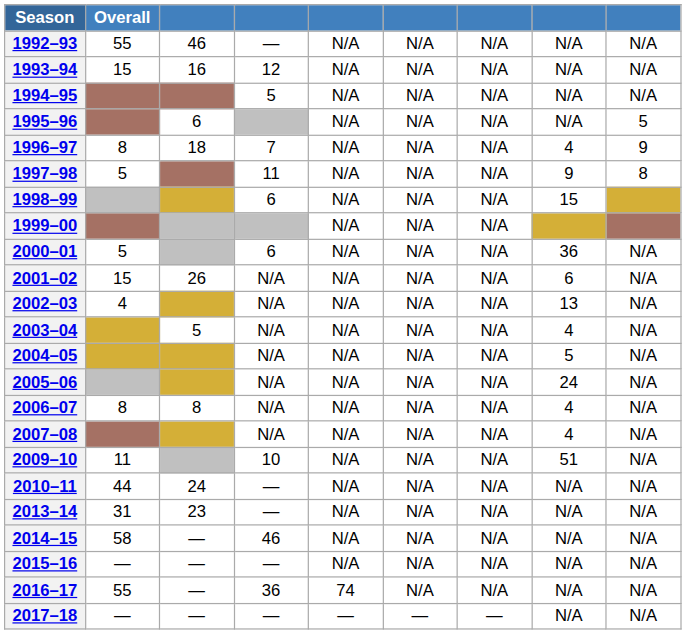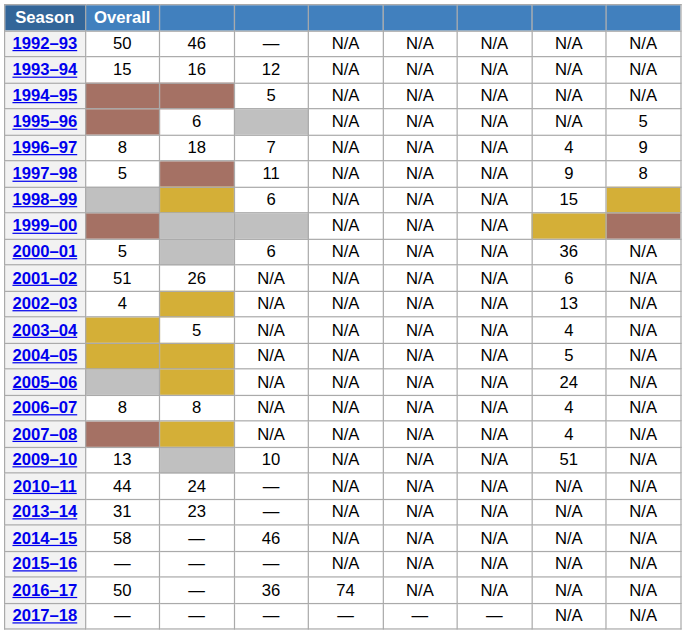 <table class="wikitable" style="font-size:86%; text-align:center; border:grey solid 1px; border-collapse:collapse; background:#ffffff;">
 <tr>
 <th style="background-color:#369; color:white; width:60px;"> Season </th>
 <th style="background-color:#4180be; color:white; width:55px;">Overall</th>
 <th style="background-color:#4180be; color:white; width:55px;"></th>
 <th style="background-color:#4180be; color:white; width:55px;"></th>
 <th style="background-color:#4180be; color:white; width:55px;"></th>
 <th style="background-color:#4180be; color:white; width:55px;"></th>
 <th style="background-color:#4180be; color:white; width:55px;"></th>
 <th style="background-color:#4180be; color:white; width:55px;"></th>
 <th style="background-color:#4180be; color:white; width:55px;"></th>
 </tr>
 <tr>
 <th scope=row align=center><a href='#'>1992–93</a></th>
-<td align=center>55</td>
+<td align=center>50</td>
 <td align=center>46</td>
 <td align=center>—</td>
 <td align=center>N/A</td>
 <td align=center>N/A</td>
 <td align=center>N/A</td>
 <td align=center>N/A</td>
 <td align=center>N/A</td>
 </tr>
 <tr>
 <th scope=row align=center><a href='#'>1993–94</a></th>
 <td align=center>15</td>
 <td align=center>16</td>
 <td align=center>12</td>
 <td align=center>N/A</td>
 <td align=center>N/A</td>
 <td align=center>N/A</td>
 <td align=center>N/A</td>
 <td align=center>N/A</td>
 </tr>
 <tr>
 <th scope=row align=center><a href='#'>1994–95</a></th>
 <td align=center bgcolor=#A57164></td>
 <td align=center bgcolor=#A57164></td>
 <td align=center>5</td>
 <td align=center>N/A</td>
 <td align=center>N/A</td>
 <td align=center>N/A</td>
 <td align=center>N/A</td>
 <td align=center>N/A</td>
 </tr>
 <tr>
 <th scope=row align=center><a href='#'>1995–96</a></th>
 <td align=center bgcolor=#A57164></td>
 <td align=center>6</td>
 <td align=center bgcolor=silver></td>
 <td align=center>N/A</td>
 <td align=center>N/A</td>
 <td align=center>N/A</td>
 <td align=center>N/A</td>
 <td align=center>5</td>
 </tr>
 <tr>
 <th scope=row align=center><a href='#'>1996–97</a></th>
 <td align=center>8</td>
 <td align=center>18</td>
 <td align=center>7</td>
 <td align=center>N/A</td>
 <td align=center>N/A</td>
 <td align=center>N/A</td>
 <td align=center>4</td>
 <td align=center>9</td>
 </tr>
 <tr>
 <th scope=row align=center><a href='#'>1997–98</a></th>
 <td align=center>5</td>
 <td align=center bgcolor=#A57164></td>
 <td align=center>11</td>
 <td align=center>N/A</td>
 <td align=center>N/A</td>
 <td align=center>N/A</td>
 <td align=center>9</td>
 <td align=center>8</td>
 </tr>
 <tr>
 <th scope=row align=center><a href='#'>1998–99</a></th>
 <td align=center bgcolor=silver></td>
 <td align=center bgcolor=#D4AF37></td>
 <td align=center>6</td>
 <td align=center>N/A</td>
 <td align=center>N/A</td>
 <td align=center>N/A</td>
 <td align=center>15</td>
 <td align=center bgcolor=#D4AF37></td>
 </tr>
 <tr>
 <th scope=row align=center><a href='#'>1999–00</a></th>
 <td align=center bgcolor=#A57164></td>
 <td align=center bgcolor=silver></td>
 <td align=center bgcolor=silver></td>
 <td align=center>N/A</td>
 <td align=center>N/A</td>
 <td align=center>N/A</td>
 <td align=center bgcolor=#D4AF37></td>
 <td align=center bgcolor=#A57164></td>
 </tr>
 <tr>
 <th scope=row align=center><a href='#'>2000–01</a></th>
 <td align=center>5</td>
 <td align=center bgcolor=silver></td>
 <td align=center>6</td>
 <td align=center>N/A</td>
 <td align=center>N/A</td>
 <td align=center>N/A</td>
 <td align=center>36</td>
 <td align=center>N/A</td>
 </tr>
 <tr>
 <th scope=row align=center><a href='#'>2001–02</a></th>
-<td align=center>15</td>
+<td align=center>51</td>
 <td align=center>26</td>
 <td align=center>N/A</td>
 <td align=center>N/A</td>
 <td align=center>N/A</td>
 <td align=center>N/A</td>
 <td align=center>6</td>
 <td align=center>N/A</td>
 </tr>
 <tr>
 <th scope=row align=center><a href='#'>2002–03</a></th>
 <td align=center>4</td>
 <td align=center bgcolor=#D4AF37></td>
 <td align=center>N/A</td>
 <td align=center>N/A</td>
 <td align=center>N/A</td>
 <td align=center>N/A</td>
 <td align=center>13</td>
 <td align=center>N/A</td>
 </tr>
 <tr>
 <th scope=row align=center><a href='#'>2003–04</a></th>
 <td align=center bgcolor=#D4AF37></td>
 <td align=center>5</td>
 <td align=center>N/A</td>
 <td align=center>N/A</td>
 <td align=center>N/A</td>
 <td align=center>N/A</td>
 <td align=center>4</td>
 <td align=center>N/A</td>
 </tr>
 <tr>
 <th scope=row align=center><a href='#'>2004–05</a></th>
 <td align=center bgcolor=#D4AF37></td>
 <td align=center bgcolor=#D4AF37></td>
 <td align=center>N/A</td>
 <td align=center>N/A</td>
 <td align=center>N/A</td>
 <td align=center>N/A</td>
 <td align=center>5</td>
 <td align=center>N/A</td>
 </tr>
 <tr>
 <th scope=row align=center><a href='#'>2005–06</a></th>
 <td align=center bgcolor=silver></td>
 <td align=center bgcolor=#D4AF37></td>
 <td align=center>N/A</td>
 <td align=center>N/A</td>
 <td align=center>N/A</td>
 <td align=center>N/A</td>
 <td align=center>24</td>
 <td align=center>N/A</td>
 </tr>
 <tr>
 <th scope=row align=center><a href='#'>2006–07</a></th>
 <td align=center>8</td>
 <td align=center>8</td>
 <td align=center>N/A</td>
 <td align=center>N/A</td>
 <td align=center>N/A</td>
 <td align=center>N/A</td>
 <td align=center>4</td>
 <td align=center>N/A</td>
 </tr>
 <tr>
 <th scope=row align=center><a href='#'>2007–08</a></th>
 <td align=center bgcolor=#A57164></td>
 <td align=center bgcolor=#D4AF37></td>
 <td align=center>N/A</td>
 <td align=center>N/A</td>
 <td align=center>N/A</td>
 <td align=center>N/A</td>
 <td align=center>4</td>
 <td align=center>N/A</td>
 </tr>
 <tr>
 <th scope=row align=center><a href='#'>2009–10</a></th>
-<td align=center>11</td>
+<td align=center>13</td>
 <td align=center bgcolor=silver></td>
 <td align=center>10</td>
 <td align=center>N/A</td>
 <td align=center>N/A</td>
 <td align=center>N/A</td>
 <td align=center>51</td>
 <td align=center>N/A</td>
 </tr>
 <tr>
 <th scope=row align=center><a href='#'>2010–11</a></th>
 <td align=center>44</td>
 <td align=center>24</td>
 <td align=center>—</td>
 <td align=center>N/A</td>
 <td align=center>N/A</td>
 <td align=center>N/A</td>
 <td align=center>N/A</td>
 <td align=center>N/A</td>
 </tr>
 <tr>
 <th scope=row align=center><a href='#'>2013–14</a></th>
 <td align=center>31</td>
 <td align=center>23</td>
 <td align=center>—</td>
 <td align=center>N/A</td>
 <td align=center>N/A</td>
 <td align=center>N/A</td>
 <td align=center>N/A</td>
 <td align=center>N/A</td>
 </tr>
 <tr>
 <th scope=row align=center><a href='#'>2014–15</a></th>
 <td align=center>58</td>
 <td align=center>—</td>
 <td align=center>46</td>
 <td align=center>N/A</td>
 <td align=center>N/A</td>
 <td align=center>N/A</td>
 <td align=center>N/A</td>
 <td align=center>N/A</td>
 </tr>
 <tr>
 <th scope=row align=center><a href='#'>2015–16</a></th>
 <td align=center>—</td>
 <td align=center>—</td>
 <td align=center>—</td>
 <td align=center>N/A</td>
 <td align=center>N/A</td>
 <td align=center>N/A</td>
 <td align=center>N/A</td>
 <td align=center>N/A</td>
 </tr>
 <tr>
 <th scope=row align=center><a href='#'>2016–17</a></th>
-<td align=center>55</td>
+<td align=center>50</td>
 <td align=center>—</td>
 <td align=center>36</td>
 <td align=center>74</td>
 <td align=center>N/A</td>
 <td align=center>N/A</td>
 <td align=center>N/A</td>
 <td align=center>N/A</td>
 </tr>
 <tr>
 <th scope=row align=center><a href='#'>2017–18</a></th>
 <td align=center>—</td>
 <td align=center>—</td>
 <td align=center>—</td>
 <td align=center>—</td>
 <td align=center>—</td>
 <td align=center>—</td>
 <td align=center>N/A</td>
 <td align=center>N/A</td>
 </tr>
 </table>
